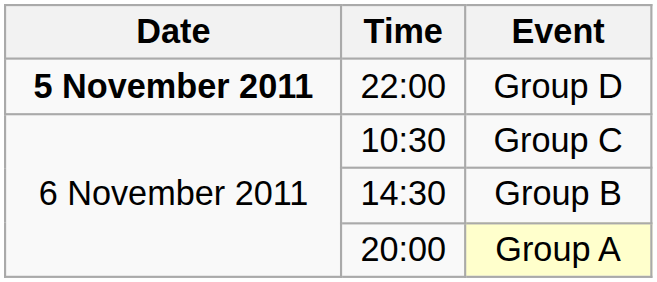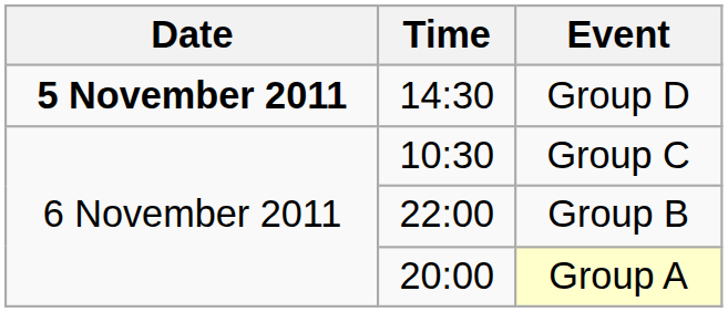 <table class = "wikitable" style="text-align:center;">
 <tr>
 <th width=150>Date</th>
 <th width=50>Time</th>
 <th width=80>Event</th>
 </tr>
 <tr>
 <td><strong>5 November 2011</strong></td>
-<td>22:00</td>
+<td>14:30</td>
 <td>Group D</td>
 </tr>
 <tr>
 <td rowspan=3>6 November 2011</td>
 <td>10:30</td>
 <td>Group C</td>
 </tr>
 <tr>
-<td>14:30</td>
+<td>22:00</td>
 <td>Group B</td>
 </tr>
 <tr>
 <td>20:00</td>
 <td bgcolor=ffffcc>Group A</td>
 </tr>
 </table>
